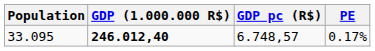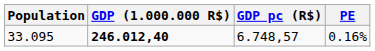 <table class="wikitable">
 <tr>
 <th>Population</th>
 <th><a href='#'>GDP</a> (1.000.000 R$)</th>
 <th><a href='#'>GDP pc</a> (R$)</th>
 <th><a href='#'>PE</a></th>
 </tr>
 <tr>
 <td>33.095</td>
 <td><strong>246.012,40</strong></td>
 <td>6.748,57</td>
-<td>0.17%</td>
+<td>0.16%</td>
 </tr>
 </table>
